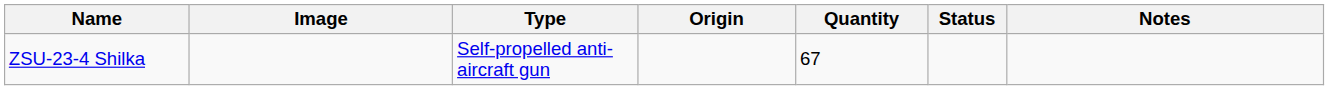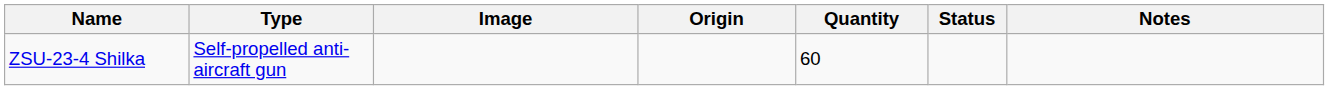 <table class="wikitable" style="width:90%;">
 <tr>
 <th width=14%>Name</th>
+<th width=14%>Type</th>
 <th width=20%>Image</th>
-<th width=14%>Type</th>
 <th width=12%>Origin</th>
 <th width=10%>Quantity</th>
 <th width=06%>Status</th>
 <th width=24%>Notes</th>
 </tr>
 <tr>
 <td><a href='#'>ZSU-23-4 Shilka</a></td>
-<td></td>
 <td><a href='#'>Self-propelled anti-aircraft gun</a></td>
 <td></td>
-<td>67</td>
+<td></td>
+<td>60</td>
 <td></td>
 <td></td>
 </tr>
 </table>
